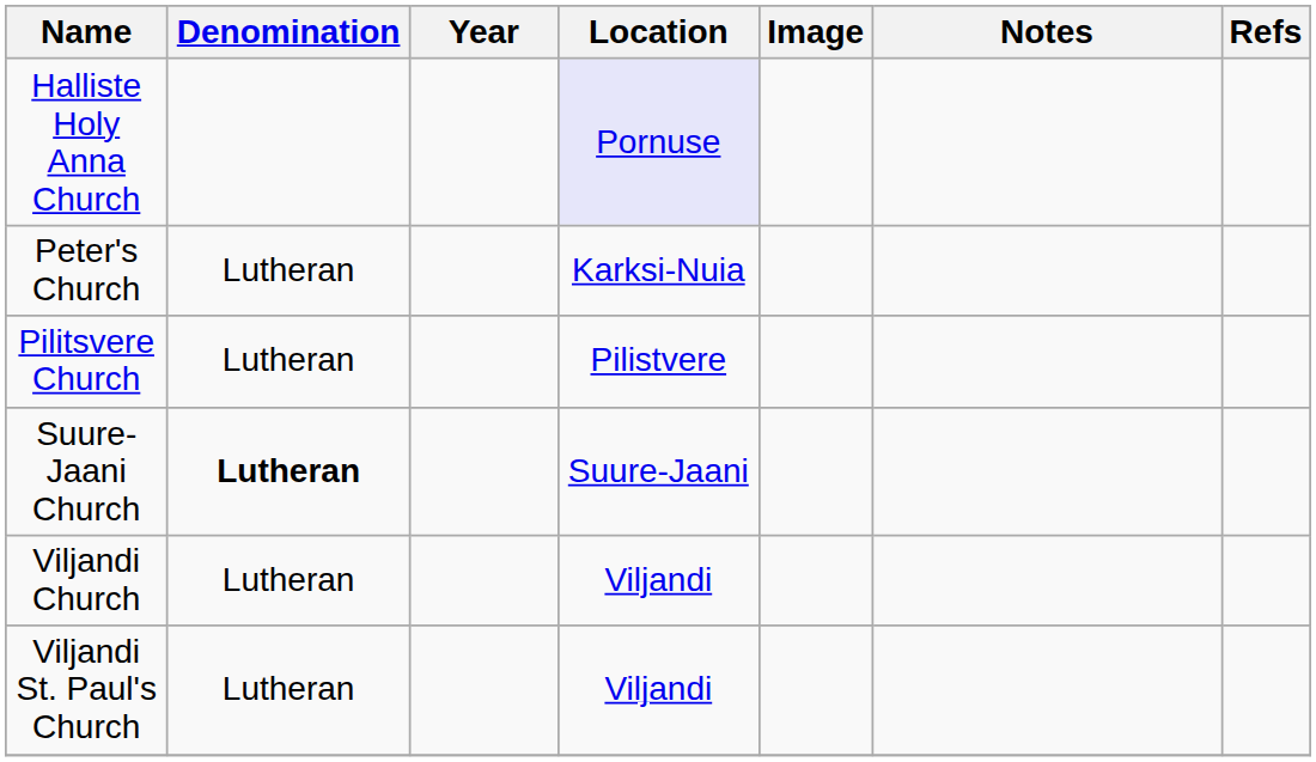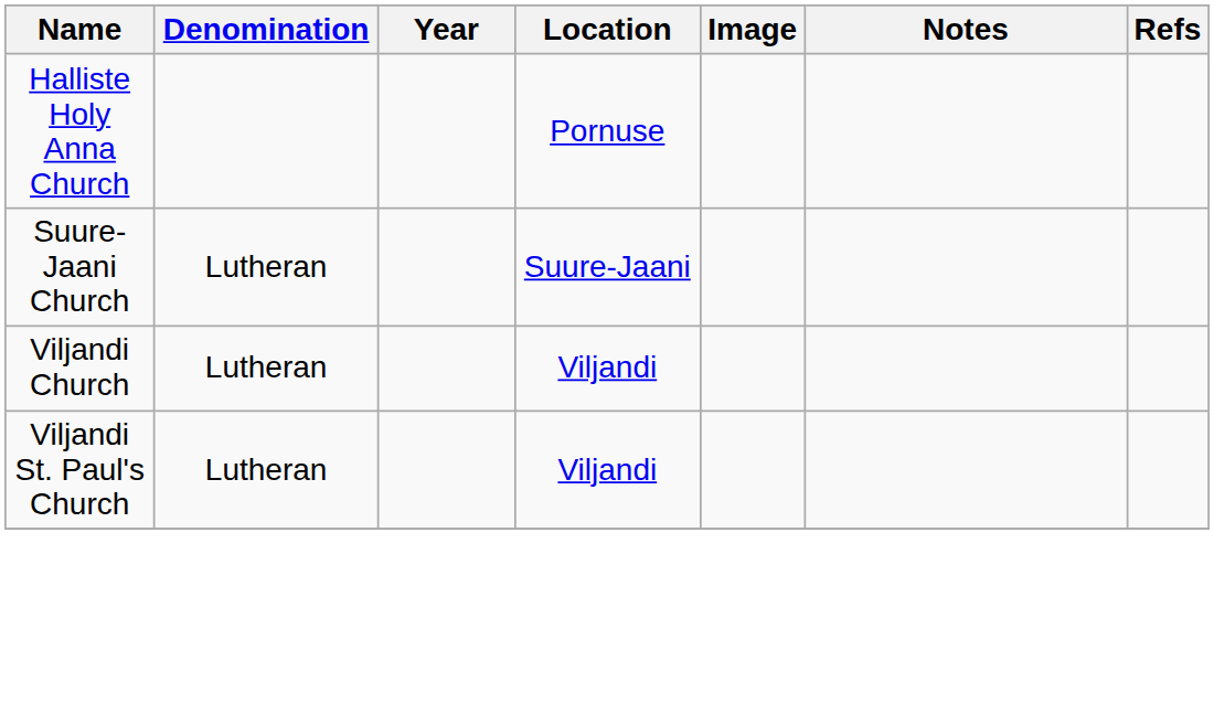 <table class="wikitable sortable" style="width:100%; text-align: center">
 <tr>
 <th width = 12%>Name</th>
 <th width = 11%><a href='#'>Denomination</a></th>
 <th width = 11%>Year</th>
 <th width = 15%>Location</th>
 <th width =  2% class="unsortable">Image</th>
 <th width = 26% class="unsortable">Notes</th>
 <th width =  2% class="unsortable">Refs</th>
 </tr>
 <tr>
 <td><a href='#'>Halliste Holy Anna Church</a></td>
 <td></td>
 <td></td>
-<td style="background: lavender;"><a href='#'>Pornuse</a></td>
-<td></td>
-<td></td>
-<td></td>
-</tr>
-<tr>
-<td>Peter's Church</td>
-<td>Lutheran</td>
-<td></td>
-<td><a href='#'>Karksi-Nuia</a><br></td>
-<td></td>
-<td></td>
-<td></td>
-</tr>
-<tr>
-<td><a href='#'>Pilitsvere Church</a></td>
-<td>Lutheran</td>
-<td></td>
-<td><a href='#'>Pilistvere</a><br></td>
+<td><a href='#'>Pornuse</a></td>
 <td></td>
 <td></td>
 <td></td>
 </tr>
 <tr>
 <td>Suure-Jaani Church</td>
-<td><strong>Lutheran</strong></td>
+<td>Lutheran</td>
 <td></td>
 <td><a href='#'>Suure-Jaani</a><br></td>
 <td></td>
 <td></td>
 <td></td>
 </tr>
 <tr>
 <td>Viljandi Church</td>
 <td>Lutheran</td>
 <td></td>
 <td><a href='#'>Viljandi</a><br></td>
 <td></td>
 <td></td>
 <td></td>
 </tr>
 <tr>
 <td>Viljandi St. Paul's Church</td>
 <td>Lutheran</td>
 <td></td>
 <td><a href='#'>Viljandi</a><br></td>
 <td></td>
 <td></td>
 <td></td>
 </tr>
 <tr>
 </tr>
 </table>
